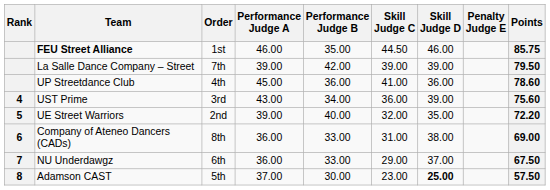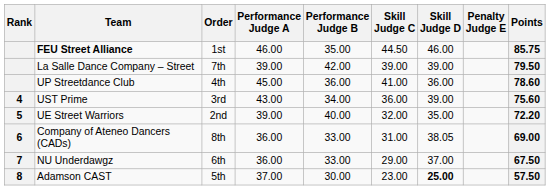 <table class="wikitable sortable" style="text-align:center;">
 <tr>
 <th style="width:30px; height: 50px;">Rank</th>
 <th style="width:250px;">Team</th>
 <th>Order</th>
 <th>Performance<br>Judge A</th>
 <th>Performance<br>Judge B</th>
 <th>Skill<br>Judge C</th>
 <th>Skill<br>Judge D</th>
 <th>Penalty<br>Judge E</th>
 <th>Points</th>
 </tr>
 <tr>
 <th></th>
 <td align=left><strong> FEU Street Alliance</strong></td>
 <td>1st</td>
 <td>46.00</td>
 <td>35.00</td>
 <td>44.50</td>
 <td>46.00</td>
 <td></td>
 <th>85.75</th>
 </tr>
 <tr>
 <th></th>
 <td align=left> La Salle Dance Company – Street</td>
 <td>7th</td>
 <td>39.00</td>
 <td>42.00</td>
 <td>39.00</td>
 <td>39.00</td>
 <td></td>
 <th>79.50</th>
 </tr>
 <tr>
 <th></th>
 <td align=left> UP Streetdance Club</td>
 <td>4th</td>
 <td>45.00</td>
 <td>36.00</td>
 <td>41.00</td>
 <td>36.00</td>
 <td></td>
 <th>78.60</th>
 </tr>
 <tr>
 <th>4</th>
 <td align=left> UST Prime</td>
 <td>3rd</td>
 <td>43.00</td>
 <td>34.00</td>
 <td>36.00</td>
 <td>39.00</td>
 <td></td>
 <th>75.60</th>
 </tr>
 <tr>
 <th>5</th>
 <td align=left> UE Street Warriors</td>
 <td>2nd</td>
 <td>39.00</td>
 <td>40.00</td>
 <td>32.00</td>
 <td>35.00</td>
 <td></td>
 <th>72.20</th>
 </tr>
 <tr>
 <th>6</th>
 <td align=left> Company of Ateneo Dancers (CADs)</td>
 <td>8th</td>
 <td>36.00</td>
 <td>33.00</td>
 <td>31.00</td>
-<td>38.00</td>
+<td>38.05</td>
 <td></td>
 <th>69.00</th>
 </tr>
 <tr>
 <th>7</th>
 <td align="left"> NU Underdawgz</td>
 <td>6th</td>
 <td>36.00</td>
 <td>33.00</td>
 <td>29.00</td>
 <td>37.00</td>
 <td></td>
 <th>67.50</th>
 </tr>
 <tr>
 <th>8</th>
 <td align="left"> Adamson CAST</td>
 <td>5th</td>
 <td>37.00</td>
 <td>30.00</td>
 <td>23.00</td>
 <td><strong>25.00</strong></td>
 <td></td>
 <th>57.50</th>
 </tr>
 </table>
